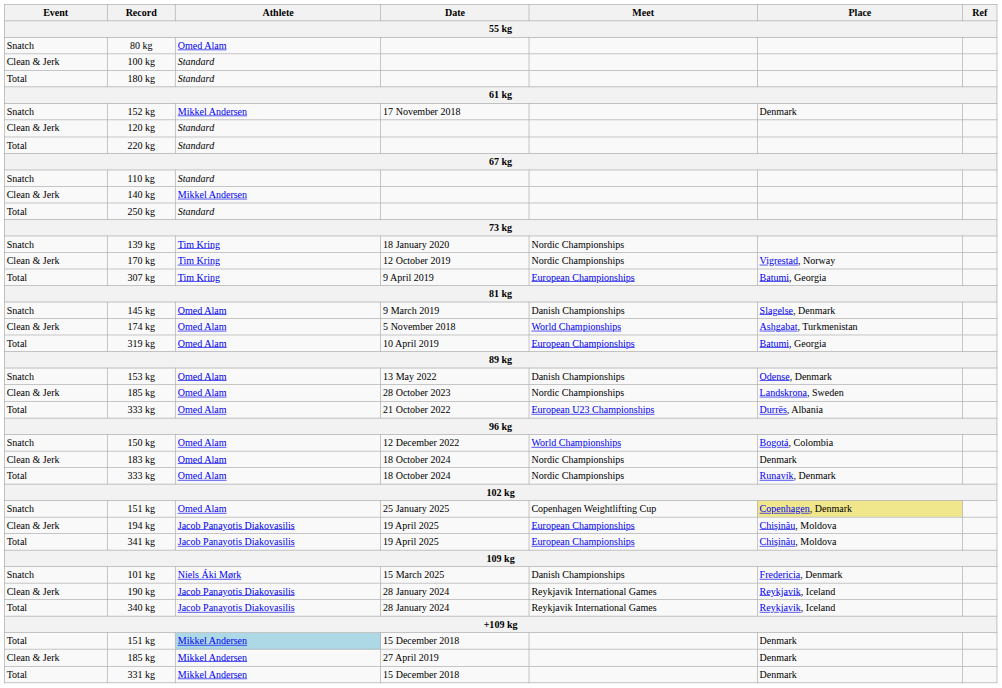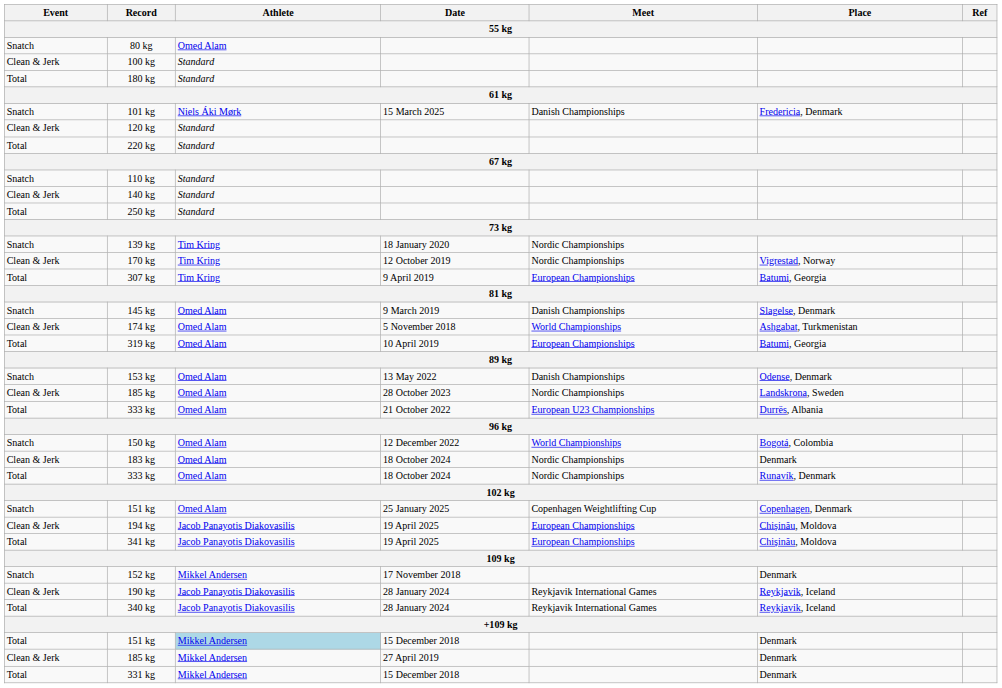 <table class="wikitable" style="font-size:95%; width: 95%;">
 <tr>
 <th width=9%>Event</th>
 <th width=6%>Record</th>
 <th width=18%>Athlete</th>
 <th width=13%>Date</th>
 <th width=20%>Meet</th>
 <th width=18%>Place</th>
 <th width=3%>Ref</th>
 </tr>
 <tr bgcolor="#DDDDDD">
 <th colspan="7">55 kg</th>
 </tr>
 <tr>
 <td>Snatch</td>
 <td align="center">80 kg</td>
 <td><a href='#'>Omed Alam</a></td>
 <td></td>
 <td></td>
 <td></td>
 <td></td>
 </tr>
 <tr>
 <td>Clean & Jerk</td>
 <td align="center">100 kg</td>
 <td><em>Standard</em></td>
 <td></td>
 <td></td>
 <td></td>
 <td></td>
 </tr>
 <tr>
 <td>Total</td>
 <td align="center">180 kg</td>
 <td><em>Standard</em></td>
 <td></td>
 <td></td>
 <td></td>
 <td></td>
 </tr>
 <tr bgcolor="#DDDDDD">
 <th colspan="7">61 kg</th>
 </tr>
 <tr>
 <td>Snatch</td>
-<td align="center">152 kg</td>
-<td><a href='#'>Mikkel Andersen</a></td>
-<td>17 November 2018</td>
-<td></td>
-<td>Denmark</td>
+<td align="center">101 kg</td>
+<td><a href='#'>Niels Áki Mørk</a></td>
+<td>15 March 2025</td>
+<td>Danish Championships</td>
+<td><a href='#'>Fredericia</a>, Denmark</td>
 <td></td>
 </tr>
 <tr>
 <td>Clean & Jerk</td>
 <td align="center">120 kg</td>
 <td><em>Standard</em></td>
 <td></td>
 <td></td>
 <td></td>
 <td></td>
 </tr>
 <tr>
 <td>Total</td>
 <td align="center">220 kg</td>
 <td><em>Standard</em></td>
 <td></td>
 <td></td>
 <td></td>
 <td></td>
 </tr>
 <tr bgcolor="#DDDDDD">
 <th colspan="7">67 kg</th>
 </tr>
 <tr>
 <td>Snatch</td>
 <td align="center">110 kg</td>
 <td><em>Standard</em></td>
 <td></td>
 <td></td>
 <td></td>
 <td></td>
 </tr>
 <tr>
 <td>Clean & Jerk</td>
 <td align="center">140 kg</td>
-<td><a href='#'>Mikkel Andersen</a></td>
+<td><em>Standard</em></td>
 <td></td>
 <td></td>
 <td></td>
 <td></td>
 </tr>
 <tr>
 <td>Total</td>
 <td align="center">250 kg</td>
 <td><em>Standard</em></td>
 <td></td>
 <td></td>
 <td></td>
 <td></td>
 </tr>
 <tr bgcolor="#DDDDDD">
 <th colspan="7">73 kg</th>
 </tr>
 <tr>
 <td>Snatch</td>
 <td align="center">139 kg</td>
 <td><a href='#'>Tim Kring</a></td>
 <td>18 January 2020</td>
 <td>Nordic Championships</td>
 <td></td>
 <td></td>
 </tr>
 <tr>
 <td>Clean & Jerk</td>
 <td align="center">170 kg</td>
 <td><a href='#'>Tim Kring</a></td>
 <td>12 October 2019</td>
 <td>Nordic Championships</td>
 <td><a href='#'>Vigrestad</a>, Norway</td>
 <td></td>
 </tr>
 <tr>
 <td>Total</td>
 <td align="center">307 kg</td>
 <td><a href='#'>Tim Kring</a></td>
 <td>9 April 2019</td>
 <td><a href='#'>European Championships</a></td>
 <td><a href='#'>Batumi</a>, Georgia</td>
 <td></td>
 </tr>
 <tr bgcolor="#DDDDDD">
 <th colspan="7">81 kg</th>
 </tr>
 <tr>
 <td>Snatch</td>
 <td align="center">145 kg</td>
 <td><a href='#'>Omed Alam</a></td>
 <td>9 March 2019</td>
 <td>Danish Championships</td>
 <td><a href='#'>Slagelse</a>, Denmark</td>
 <td></td>
 </tr>
 <tr>
 <td>Clean & Jerk</td>
 <td align="center">174 kg</td>
 <td><a href='#'>Omed Alam</a></td>
 <td>5 November 2018</td>
 <td><a href='#'>World Championships</a></td>
 <td><a href='#'>Ashgabat</a>, Turkmenistan</td>
 <td></td>
 </tr>
 <tr>
 <td>Total</td>
 <td align="center">319 kg</td>
 <td><a href='#'>Omed Alam</a></td>
 <td>10 April 2019</td>
 <td><a href='#'>European Championships</a></td>
 <td><a href='#'>Batumi</a>, Georgia</td>
 <td></td>
 </tr>
 <tr bgcolor="#DDDDDD">
 <th colspan="7">89 kg</th>
 </tr>
 <tr>
 <td>Snatch</td>
 <td align="center">153 kg</td>
 <td><a href='#'>Omed Alam</a></td>
 <td>13 May 2022</td>
 <td>Danish Championships</td>
 <td><a href='#'>Odense</a>, Denmark</td>
 <td></td>
 </tr>
 <tr>
 <td>Clean & Jerk</td>
 <td align="center">185 kg</td>
 <td><a href='#'>Omed Alam</a></td>
 <td>28 October 2023</td>
 <td>Nordic Championships</td>
 <td><a href='#'>Landskrona</a>, Sweden</td>
 <td></td>
 </tr>
 <tr>
 <td>Total</td>
 <td align="center">333 kg</td>
 <td><a href='#'>Omed Alam</a></td>
 <td>21 October 2022</td>
 <td><a href='#'>European U23 Championships</a></td>
 <td><a href='#'>Durrës</a>, Albania</td>
 <td></td>
 </tr>
 <tr bgcolor="#DDDDDD">
 <th colspan="7">96 kg</th>
 </tr>
 <tr>
 <td>Snatch</td>
 <td align="center">150 kg</td>
 <td><a href='#'>Omed Alam</a></td>
 <td>12 December 2022</td>
 <td><a href='#'>World Championships</a></td>
 <td><a href='#'>Bogotá</a>, Colombia</td>
 <td></td>
 </tr>
 <tr>
 <td>Clean & Jerk</td>
 <td align="center">183 kg</td>
 <td><a href='#'>Omed Alam</a></td>
 <td>18 October 2024</td>
 <td>Nordic Championships</td>
 <td>Denmark</td>
 <td></td>
 </tr>
 <tr>
 <td>Total</td>
 <td align="center">333 kg</td>
 <td><a href='#'>Omed Alam</a></td>
 <td>18 October 2024</td>
 <td>Nordic Championships</td>
 <td><a href='#'>Runavík</a>, Denmark</td>
 <td></td>
 </tr>
 <tr bgcolor="#DDDDDD">
 <th colspan="7">102 kg</th>
 </tr>
 <tr>
 <td>Snatch</td>
 <td align="center">151 kg</td>
 <td><a href='#'>Omed Alam</a></td>
 <td>25 January 2025</td>
 <td>Copenhagen Weightlifting Cup</td>
-<td style="background: khaki;"><a href='#'>Copenhagen</a>, Denmark</td>
+<td><a href='#'>Copenhagen</a>, Denmark</td>
 <td></td>
 </tr>
 <tr>
 <td>Clean & Jerk</td>
 <td align=center>194 kg</td>
 <td><a href='#'>Jacob Panayotis Diakovasilis</a></td>
 <td>19 April 2025</td>
 <td><a href='#'>European Championships</a></td>
 <td><a href='#'>Chișinău</a>, Moldova</td>
 <td></td>
 </tr>
 <tr>
 <td>Total</td>
 <td align=center>341 kg</td>
 <td><a href='#'>Jacob Panayotis Diakovasilis</a></td>
 <td>19 April 2025</td>
 <td><a href='#'>European Championships</a></td>
 <td><a href='#'>Chișinău</a>, Moldova</td>
 <td></td>
 </tr>
 <tr bgcolor="#DDDDDD">
 <th colspan="7">109 kg</th>
 </tr>
 <tr>
 <td>Snatch</td>
-<td align="center">101 kg</td>
-<td><a href='#'>Niels Áki Mørk</a></td>
-<td>15 March 2025</td>
-<td>Danish Championships</td>
-<td><a href='#'>Fredericia</a>, Denmark</td>
+<td align="center">152 kg</td>
+<td><a href='#'>Mikkel Andersen</a></td>
+<td>17 November 2018</td>
+<td></td>
+<td>Denmark</td>
 <td></td>
 </tr>
 <tr>
 <td>Clean & Jerk</td>
 <td align="center">190 kg</td>
 <td><a href='#'>Jacob Panayotis Diakovasilis</a></td>
 <td>28 January 2024</td>
 <td>Reykjavik International Games</td>
 <td><a href='#'>Reykjavik</a>, Iceland</td>
 <td></td>
 </tr>
 <tr>
 <td>Total</td>
 <td align="center">340 kg</td>
 <td><a href='#'>Jacob Panayotis Diakovasilis</a></td>
 <td>28 January 2024</td>
 <td>Reykjavik International Games</td>
 <td><a href='#'>Reykjavik</a>, Iceland</td>
 <td></td>
 </tr>
 <tr bgcolor="#DDDDDD">
 <th colspan="7">+109 kg</th>
 </tr>
 <tr>
 <td>Total</td>
 <td align="center">151 kg</td>
 <td style="background: lightblue;"><a href='#'>Mikkel Andersen</a></td>
 <td>15 December 2018</td>
 <td></td>
 <td>Denmark</td>
 <td></td>
 </tr>
 <tr>
 <td>Clean & Jerk</td>
 <td align="center">185 kg</td>
 <td><a href='#'>Mikkel Andersen</a></td>
 <td>27 April 2019</td>
 <td></td>
 <td>Denmark</td>
 <td></td>
 </tr>
 <tr>
 <td>Total</td>
 <td align="center">331 kg</td>
 <td><a href='#'>Mikkel Andersen</a></td>
 <td>15 December 2018</td>
 <td></td>
 <td>Denmark</td>
 <td></td>
 </tr>
 </table>
